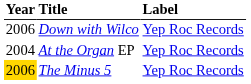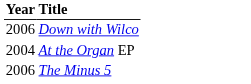 <table border="0" cellpadding="2" style="border-collapse:collapse;">
 <tr style="border-bottom:1px solid black;">
 <th align="left">Year</th>
 <th align="left">Title</th>
-<th align="left">Label</th>
 </tr>
 <tr>
 <td>2006</td>
 <td><em><a href='#'>Down with Wilco</a></em></td>
-<td><a href='#'>Yep Roc Records</a></td>
 </tr>
 <tr>
 <td>2004</td>
 <td><em><a href='#'>At the Organ</a></em> EP</td>
-<td><a href='#'>Yep Roc Records</a></td>
 </tr>
 <tr>
-<td style="background: gold;">2006</td>
+<td>2006</td>
 <td><em><a href='#'>The Minus 5</a></em></td>
-<td><a href='#'>Yep Roc Records</a></td>
 </tr>
 </table>
